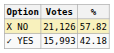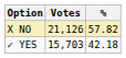 <table class="wikitable">
 <tr>
 <th>Option</th>
 <th>Votes</th>
 <th>%</th>
 </tr>
 <tr>
 <td style=background:#f8f1bd>X NO</td>
 <td style=background:#f8f1bd>21,126</td>
 <td style=background:#f8f1bd>57.82</td>
 </tr>
 <tr>
 <td>✓ YES</td>
-<td>15,993</td>
+<td>15,703</td>
 <td>42.18</td>
 </tr>
 </table>
